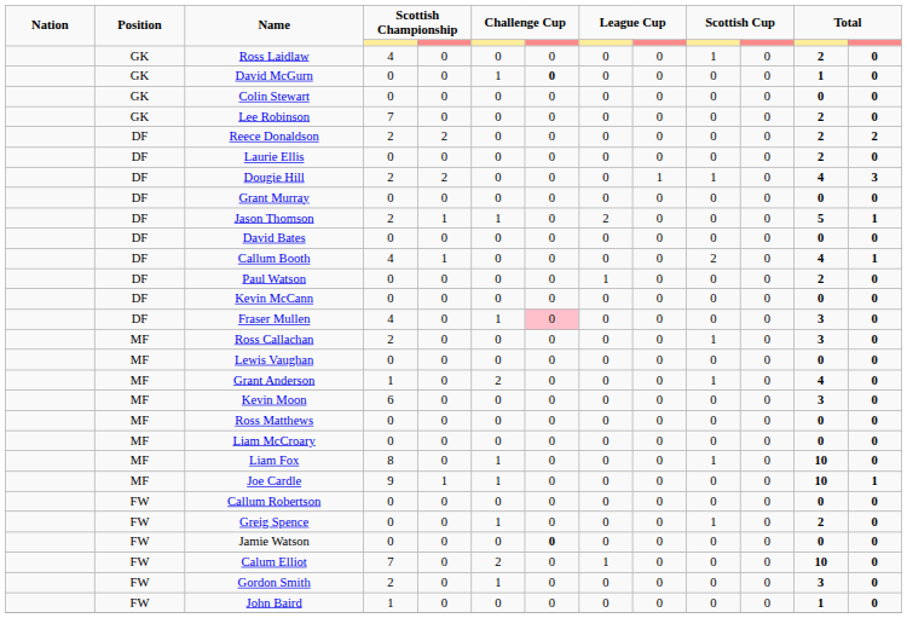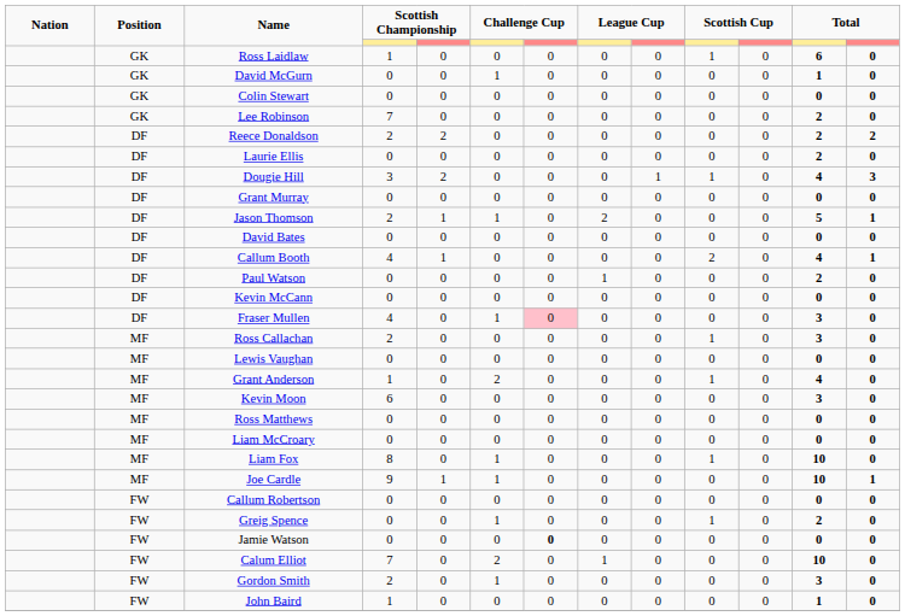 <table class="wikitable" style="font-size: 100%; text-align: center;">
 <tr>
 <td rowspan="2" width="10%" align="center"><strong>Nation</strong></td>
 <td rowspan="2" width="10%" align="center"><strong>Position</strong></td>
 <td rowspan="2" width="20%" align="center"><strong>Name</strong></td>
 <td colspan="2" align="center"><strong>Scottish Championship</strong></td>
 <td colspan="2" align="center"><strong>Challenge Cup</strong></td>
 <td colspan="2" align="center"><strong>League Cup</strong></td>
 <td colspan="2" align="center"><strong>Scottish Cup</strong></td>
 <td colspan="2" align="center"><strong>Total </strong></td>
 </tr>
 <tr>
 <th width=60 style="background: #FFEE99"></th>
 <th width=60 style="background: #FF8888"></th>
 <th width=60 style="background: #FFEE99"></th>
 <th width=60 style="background: #FF8888"></th>
 <th width=60 style="background: #FFEE99"></th>
 <th width=60 style="background: #FF8888"></th>
 <th width=60 style="background: #FFEE99"></th>
 <th width=60 style="background: #FF8888"></th>
 <th width=60 style="background: #FFEE99"></th>
 <th width=60 style="background: #FF8888"></th>
 </tr>
 <tr>
 <td></td>
 <td>GK</td>
 <td><a href='#'>Ross Laidlaw</a></td>
-<td>4</td>
+<td>1</td>
 <td>0</td>
 <td>0</td>
 <td>0</td>
 <td>0</td>
 <td>0</td>
 <td>1</td>
 <td>0</td>
-<td><strong>2</strong></td>
+<td><strong>6</strong></td>
 <td><strong>0</strong></td>
 </tr>
 <tr>
 <td></td>
 <td>GK</td>
 <td><a href='#'>David McGurn</a></td>
 <td>0</td>
 <td>0</td>
 <td>1</td>
-<td><strong>0</strong></td>
+<td>0</td>
 <td>0</td>
 <td>0</td>
 <td>0</td>
 <td>0</td>
 <td><strong>1</strong></td>
 <td><strong>0</strong></td>
 </tr>
 <tr>
 <td></td>
 <td>GK</td>
 <td><a href='#'>Colin Stewart</a></td>
 <td>0</td>
 <td>0</td>
 <td>0</td>
 <td>0</td>
 <td>0</td>
 <td>0</td>
 <td>0</td>
 <td>0</td>
 <td><strong>0</strong></td>
 <td><strong>0</strong></td>
 </tr>
 <tr>
 <td></td>
 <td>GK</td>
 <td><a href='#'>Lee Robinson</a></td>
 <td>7</td>
 <td>0</td>
 <td>0</td>
 <td>0</td>
 <td>0</td>
 <td>0</td>
 <td>0</td>
 <td>0</td>
 <td><strong>2</strong></td>
 <td><strong>0</strong></td>
 </tr>
 <tr>
 <td></td>
 <td>DF</td>
 <td><a href='#'>Reece Donaldson</a></td>
 <td>2</td>
 <td>2</td>
 <td>0</td>
 <td>0</td>
 <td>0</td>
 <td>0</td>
 <td>0</td>
 <td>0</td>
 <td><strong>2</strong></td>
 <td><strong>2</strong></td>
 </tr>
 <tr>
 <td></td>
 <td>DF</td>
 <td><a href='#'>Laurie Ellis</a></td>
 <td>0</td>
 <td>0</td>
 <td>0</td>
 <td>0</td>
 <td>0</td>
 <td>0</td>
 <td>0</td>
 <td>0</td>
 <td><strong>2</strong></td>
 <td><strong>0</strong></td>
 </tr>
 <tr>
 <td></td>
 <td>DF</td>
 <td><a href='#'>Dougie Hill</a></td>
-<td>2</td>
+<td>3</td>
 <td>2</td>
 <td>0</td>
 <td>0</td>
 <td>0</td>
 <td>1</td>
 <td>1</td>
 <td>0</td>
 <td><strong>4</strong></td>
 <td><strong>3</strong></td>
 </tr>
 <tr>
 <td></td>
 <td>DF</td>
 <td><a href='#'>Grant Murray</a></td>
 <td>0</td>
 <td>0</td>
 <td>0</td>
 <td>0</td>
 <td>0</td>
 <td>0</td>
 <td>0</td>
 <td>0</td>
 <td><strong>0</strong></td>
 <td><strong>0</strong></td>
 </tr>
 <tr>
 <td></td>
 <td>DF</td>
 <td><a href='#'>Jason Thomson</a></td>
 <td>2</td>
 <td>1</td>
 <td>1</td>
 <td>0</td>
 <td>2</td>
 <td>0</td>
 <td>0</td>
 <td>0</td>
 <td><strong>5</strong></td>
 <td><strong>1</strong></td>
 </tr>
 <tr>
 <td></td>
 <td>DF</td>
 <td><a href='#'>David Bates</a></td>
 <td>0</td>
 <td>0</td>
 <td>0</td>
 <td>0</td>
 <td>0</td>
 <td>0</td>
 <td>0</td>
 <td>0</td>
 <td><strong>0</strong></td>
 <td><strong>0</strong></td>
 </tr>
 <tr>
 <td></td>
 <td>DF</td>
 <td><a href='#'>Callum Booth</a></td>
 <td>4</td>
 <td>1</td>
 <td>0</td>
 <td>0</td>
 <td>0</td>
 <td>0</td>
 <td>2</td>
 <td>0</td>
 <td><strong>4</strong></td>
 <td><strong>1</strong></td>
 </tr>
 <tr>
 <td></td>
 <td>DF</td>
 <td><a href='#'>Paul Watson</a></td>
 <td>0</td>
 <td>0</td>
 <td>0</td>
 <td>0</td>
 <td>1</td>
 <td>0</td>
 <td>0</td>
 <td>0</td>
 <td><strong>2</strong></td>
 <td><strong>0</strong></td>
 </tr>
 <tr>
 <td></td>
 <td>DF</td>
 <td><a href='#'>Kevin McCann</a></td>
 <td>0</td>
 <td>0</td>
 <td>0</td>
 <td>0</td>
 <td>0</td>
 <td>0</td>
 <td>0</td>
 <td>0</td>
 <td><strong>0</strong></td>
 <td><strong>0</strong></td>
 </tr>
 <tr>
 <td></td>
 <td>DF</td>
 <td><a href='#'>Fraser Mullen</a></td>
 <td>4</td>
 <td>0</td>
 <td>1</td>
 <td style="background: pink;">0</td>
 <td>0</td>
 <td>0</td>
 <td>0</td>
 <td>0</td>
 <td><strong>3</strong></td>
 <td><strong>0</strong></td>
 </tr>
 <tr>
 <td></td>
 <td>MF</td>
 <td><a href='#'>Ross Callachan</a></td>
 <td>2</td>
 <td>0</td>
 <td>0</td>
 <td>0</td>
 <td>0</td>
 <td>0</td>
 <td>1</td>
 <td>0</td>
 <td><strong>3</strong></td>
 <td><strong>0</strong></td>
 </tr>
 <tr>
 <td></td>
 <td>MF</td>
 <td><a href='#'>Lewis Vaughan</a></td>
 <td>0</td>
 <td>0</td>
 <td>0</td>
 <td>0</td>
 <td>0</td>
 <td>0</td>
 <td>0</td>
 <td>0</td>
 <td><strong>0</strong></td>
 <td><strong>0</strong></td>
 </tr>
 <tr>
 <td></td>
 <td>MF</td>
 <td><a href='#'>Grant Anderson</a></td>
 <td>1</td>
 <td>0</td>
 <td>2</td>
 <td>0</td>
 <td>0</td>
 <td>0</td>
 <td>1</td>
 <td>0</td>
 <td><strong>4</strong></td>
 <td><strong>0</strong></td>
 </tr>
 <tr>
 <td></td>
 <td>MF</td>
 <td><a href='#'>Kevin Moon</a></td>
 <td>6</td>
 <td>0</td>
 <td>0</td>
 <td>0</td>
 <td>0</td>
 <td>0</td>
 <td>0</td>
 <td>0</td>
 <td><strong>3</strong></td>
 <td><strong>0</strong></td>
 </tr>
 <tr>
 <td></td>
 <td>MF</td>
 <td><a href='#'>Ross Matthews</a></td>
 <td>0</td>
 <td>0</td>
 <td>0</td>
 <td>0</td>
 <td>0</td>
 <td>0</td>
 <td>0</td>
 <td>0</td>
 <td><strong>0</strong></td>
 <td><strong>0</strong></td>
 </tr>
 <tr>
 <td></td>
 <td>MF</td>
 <td><a href='#'>Liam McCroary</a></td>
 <td>0</td>
 <td>0</td>
 <td>0</td>
 <td>0</td>
 <td>0</td>
 <td>0</td>
 <td>0</td>
 <td>0</td>
 <td><strong>0</strong></td>
 <td><strong>0</strong></td>
 </tr>
 <tr>
 <td></td>
 <td>MF</td>
 <td><a href='#'>Liam Fox</a></td>
 <td>8</td>
 <td>0</td>
 <td>1</td>
 <td>0</td>
 <td>0</td>
 <td>0</td>
 <td>1</td>
 <td>0</td>
 <td><strong>10</strong></td>
 <td><strong>0</strong></td>
 </tr>
 <tr>
 <td></td>
 <td>MF</td>
 <td><a href='#'>Joe Cardle</a></td>
 <td>9</td>
 <td>1</td>
 <td>1</td>
 <td>0</td>
 <td>0</td>
 <td>0</td>
 <td>0</td>
 <td>0</td>
 <td><strong>10</strong></td>
 <td><strong>1</strong></td>
 </tr>
 <tr>
 <td></td>
 <td>FW</td>
 <td><a href='#'>Callum Robertson</a></td>
 <td>0</td>
 <td>0</td>
 <td>0</td>
 <td>0</td>
 <td>0</td>
 <td>0</td>
 <td>0</td>
 <td>0</td>
 <td><strong>0</strong></td>
 <td><strong>0</strong></td>
 </tr>
 <tr>
 <td></td>
 <td>FW</td>
 <td><a href='#'>Greig Spence</a></td>
 <td>0</td>
 <td>0</td>
 <td>1</td>
 <td>0</td>
 <td>0</td>
 <td>0</td>
 <td>1</td>
 <td>0</td>
 <td><strong>2</strong></td>
 <td><strong>0</strong></td>
 </tr>
 <tr>
 <td></td>
 <td>FW</td>
 <td>Jamie Watson</td>
 <td>0</td>
 <td>0</td>
 <td>0</td>
 <td><strong>0</strong></td>
 <td>0</td>
 <td>0</td>
 <td>0</td>
 <td>0</td>
 <td><strong>0</strong></td>
 <td><strong>0</strong></td>
 </tr>
 <tr>
 <td></td>
 <td>FW</td>
 <td><a href='#'>Calum Elliot</a></td>
 <td>7</td>
 <td>0</td>
 <td>2</td>
 <td>0</td>
 <td>1</td>
 <td>0</td>
 <td>0</td>
 <td>0</td>
 <td><strong>10</strong></td>
 <td><strong>0</strong></td>
 </tr>
 <tr>
 <td></td>
 <td>FW</td>
 <td><a href='#'>Gordon Smith</a></td>
 <td>2</td>
 <td>0</td>
 <td>1</td>
 <td>0</td>
 <td>0</td>
 <td>0</td>
 <td>0</td>
 <td>0</td>
 <td><strong>3</strong></td>
 <td><strong>0</strong></td>
 </tr>
 <tr>
 <td></td>
 <td>FW</td>
 <td><a href='#'>John Baird</a></td>
 <td>1</td>
 <td>0</td>
 <td>0</td>
 <td>0</td>
 <td>0</td>
 <td>0</td>
 <td>0</td>
 <td>0</td>
 <td><strong>1</strong></td>
 <td><strong>0</strong></td>
 </tr>
 <tr>
 </tr>
 </table>
